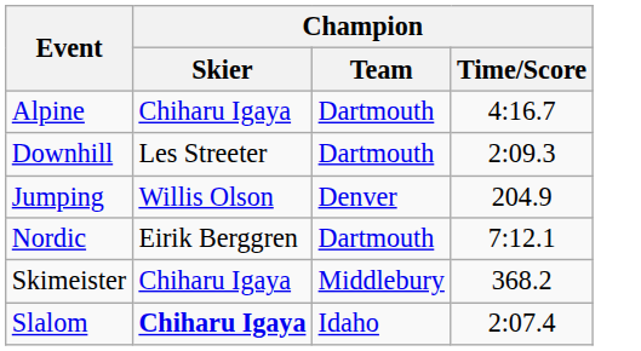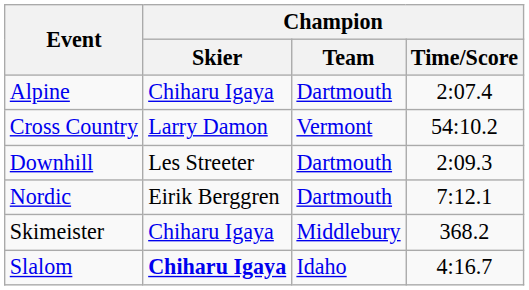 <table class="wikitable">
 <tr>
 <th rowspan="2">Event</th>
 <th colspan="3" bgcolor=000000>Champion</th>
 </tr>
 <tr>
 <th>Skier</th>
 <th>Team</th>
 <th>Time/Score</th>
 </tr>
 <tr>
 <td><a href='#'>Alpine</a></td>
 <td> <a href='#'>Chiharu Igaya</a></td>
 <td><a href='#'>Dartmouth</a></td>
-<td align=center>4:16.7</td>
+<td align=center>2:07.4</td>
+</tr>
+<tr>
+<td><a href='#'>Cross Country</a></td>
+<td><a href='#'>Larry Damon</a></td>
+<td><a href='#'>Vermont</a></td>
+<td align=center>54:10.2</td>
 </tr>
 <tr>
 <td><a href='#'>Downhill</a></td>
 <td>Les Streeter</td>
 <td><a href='#'>Dartmouth</a></td>
 <td align=center>2:09.3</td>
-</tr>
-<tr>
-<td><a href='#'>Jumping</a></td>
-<td><a href='#'>Willis Olson</a> </td>
-<td><a href='#'>Denver</a></td>
-<td align=center>204.9</td>
 </tr>
 <tr>
 <td><a href='#'>Nordic</a></td>
 <td> Eirik Berggren</td>
 <td><a href='#'>Dartmouth</a></td>
 <td align=center>7:12.1</td>
 </tr>
 <tr>
 <td>Skimeister</td>
 <td> <a href='#'>Chiharu Igaya</a></td>
 <td><a href='#'>Middlebury</a></td>
 <td align=center>368.2</td>
 </tr>
 <tr>
 <td><a href='#'>Slalom</a></td>
 <td><strong> <a href='#'>Chiharu Igaya</a></strong></td>
 <td><a href='#'>Idaho</a></td>
-<td align=center>2:07.4</td>
+<td align=center>4:16.7</td>
 </tr>
 </table>
